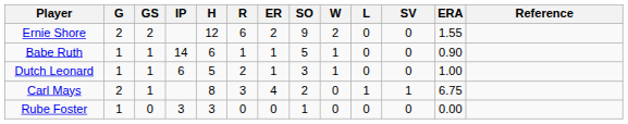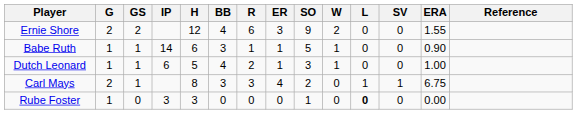 <table class="wikitable sortable" style="text-align:center">
 <tr>
 <th width="16%">Player</th>
 <th width="5%">G</th>
 <th width="5%">GS</th>
 <th width="5%">IP</th>
 <th width="5%">H</th>
+<th width="5%">BB</th>
 <th width="5%">R</th>
 <th width="5%">ER</th>
 <th width="5%">SO</th>
 <th width="5%">W</th>
 <th width="5%">L</th>
 <th>SV</th>
 <th width="5%">ERA</th>
 <th>Reference</th>
 </tr>
 <tr>
 <td><a href='#'>Ernie Shore</a></td>
 <td>2</td>
 <td>2</td>
 <td></td>
 <td>12</td>
+<td>4</td>
 <td>6</td>
-<td>2</td>
+<td>3</td>
 <td>9</td>
 <td>2</td>
 <td>0</td>
 <td>0</td>
 <td>1.55</td>
 <td></td>
 </tr>
 <tr>
 <td><a href='#'>Babe Ruth</a></td>
 <td>1</td>
 <td>1</td>
 <td>14</td>
 <td>6</td>
+<td>3</td>
 <td>1</td>
 <td>1</td>
 <td>5</td>
 <td>1</td>
 <td>0</td>
 <td>0</td>
 <td>0.90</td>
 <td></td>
 </tr>
 <tr>
 <td><a href='#'>Dutch Leonard</a></td>
 <td>1</td>
 <td>1</td>
 <td>6</td>
 <td>5</td>
+<td>4</td>
 <td>2</td>
 <td>1</td>
 <td>3</td>
 <td>1</td>
 <td>0</td>
 <td>0</td>
 <td>1.00</td>
 <td></td>
 </tr>
 <tr>
 <td><a href='#'>Carl Mays</a></td>
 <td>2</td>
 <td>1</td>
 <td></td>
 <td>8</td>
+<td>3</td>
 <td>3</td>
 <td>4</td>
 <td>2</td>
 <td>0</td>
 <td>1</td>
 <td>1</td>
 <td>6.75</td>
 <td></td>
 </tr>
 <tr>
 <td><a href='#'>Rube Foster</a></td>
 <td>1</td>
 <td>0</td>
 <td>3</td>
 <td>3</td>
 <td>0</td>
 <td>0</td>
+<td>0</td>
 <td>1</td>
 <td>0</td>
-<td>0</td>
+<td><strong>0</strong></td>
 <td>0</td>
 <td>0.00</td>
 <td></td>
 </tr>
 </table>
